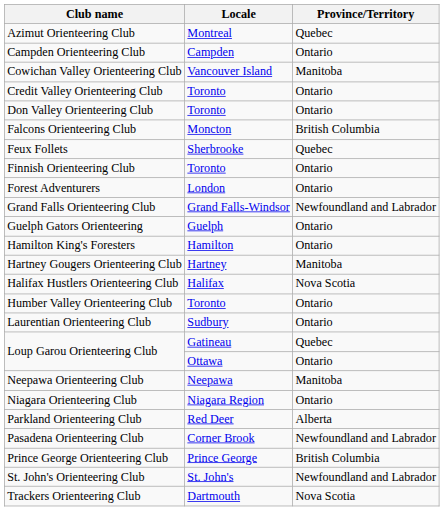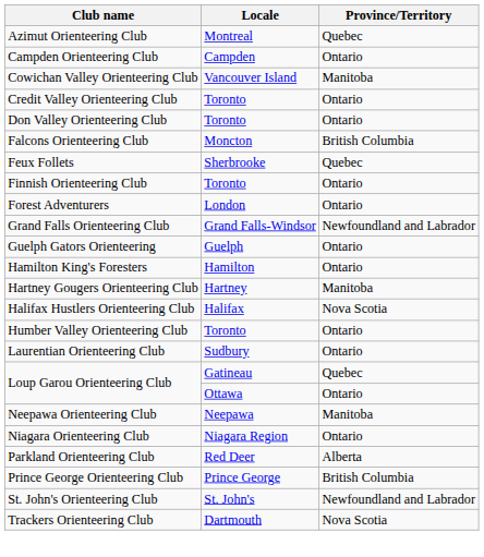 <table class="wikitable">
 <tr>
 <th>Club name</th>
 <th>Locale</th>
 <th>Province/Territory</th>
 </tr>
 <tr>
 <td>Azimut Orienteering Club</td>
 <td><a href='#'>Montreal</a></td>
 <td> Quebec</td>
 </tr>
 <tr>
 <td>Campden Orienteering Club</td>
 <td><a href='#'>Campden</a></td>
 <td> Ontario</td>
 </tr>
 <tr>
 <td>Cowichan Valley Orienteering Club</td>
 <td><a href='#'>Vancouver Island</a></td>
 <td> Manitoba</td>
 </tr>
 <tr>
 <td>Credit Valley Orienteering Club</td>
 <td><a href='#'>Toronto</a></td>
 <td> Ontario</td>
 </tr>
 <tr>
 <td>Don Valley Orienteering Club</td>
 <td><a href='#'>Toronto</a></td>
 <td> Ontario</td>
 </tr>
 <tr>
 <td>Falcons Orienteering Club</td>
 <td><a href='#'>Moncton</a></td>
 <td> British Columbia</td>
 </tr>
 <tr>
 <td>Feux Follets</td>
 <td><a href='#'>Sherbrooke</a></td>
 <td> Quebec</td>
 </tr>
 <tr>
 <td>Finnish Orienteering Club</td>
 <td><a href='#'>Toronto</a></td>
 <td> Ontario</td>
 </tr>
 <tr>
 <td>Forest Adventurers</td>
 <td><a href='#'>London</a></td>
 <td> Ontario</td>
 </tr>
 <tr>
 <td>Grand Falls Orienteering Club</td>
 <td><a href='#'>Grand Falls-Windsor</a></td>
 <td> Newfoundland and Labrador</td>
 </tr>
 <tr>
 <td>Guelph Gators Orienteering</td>
 <td><a href='#'>Guelph</a></td>
 <td> Ontario</td>
 </tr>
 <tr>
 <td>Hamilton King's Foresters</td>
 <td><a href='#'>Hamilton</a></td>
 <td> Ontario</td>
 </tr>
 <tr>
 <td>Hartney Gougers Orienteering Club</td>
 <td><a href='#'>Hartney</a></td>
 <td> Manitoba</td>
 </tr>
 <tr>
 <td>Halifax Hustlers Orienteering Club</td>
 <td><a href='#'>Halifax</a></td>
 <td> Nova Scotia</td>
 </tr>
 <tr>
 <td>Humber Valley Orienteering Club</td>
 <td><a href='#'>Toronto</a></td>
 <td> Ontario</td>
 </tr>
 <tr>
 <td>Laurentian Orienteering Club</td>
 <td><a href='#'>Sudbury</a></td>
 <td> Ontario</td>
 </tr>
 <tr>
 <td rowspan="2">Loup Garou Orienteering Club</td>
 <td><a href='#'>Gatineau</a></td>
 <td> Quebec</td>
 </tr>
 <tr>
 <td><a href='#'>Ottawa</a></td>
 <td> Ontario</td>
 </tr>
 <tr>
 <td>Neepawa Orienteering Club</td>
 <td><a href='#'>Neepawa</a></td>
 <td> Manitoba</td>
 </tr>
 <tr>
 <td>Niagara Orienteering Club</td>
 <td><a href='#'>Niagara Region</a></td>
 <td> Ontario</td>
 </tr>
 <tr>
 <td>Parkland Orienteering Club</td>
 <td><a href='#'>Red Deer</a></td>
 <td> Alberta</td>
 </tr>
 <tr>
-<td>Pasadena Orienteering Club</td>
-<td><a href='#'>Corner Brook</a></td>
-<td> Newfoundland and Labrador</td>
-</tr>
-<tr>
 <td>Prince George Orienteering Club</td>
 <td><a href='#'>Prince George</a></td>
 <td> British Columbia</td>
 </tr>
 <tr>
 <td>St. John's Orienteering Club</td>
 <td><a href='#'>St. John's</a></td>
 <td> Newfoundland and Labrador</td>
 </tr>
 <tr>
 <td>Trackers Orienteering Club</td>
 <td><a href='#'>Dartmouth</a></td>
 <td> Nova Scotia</td>
 </tr>
 </table>
